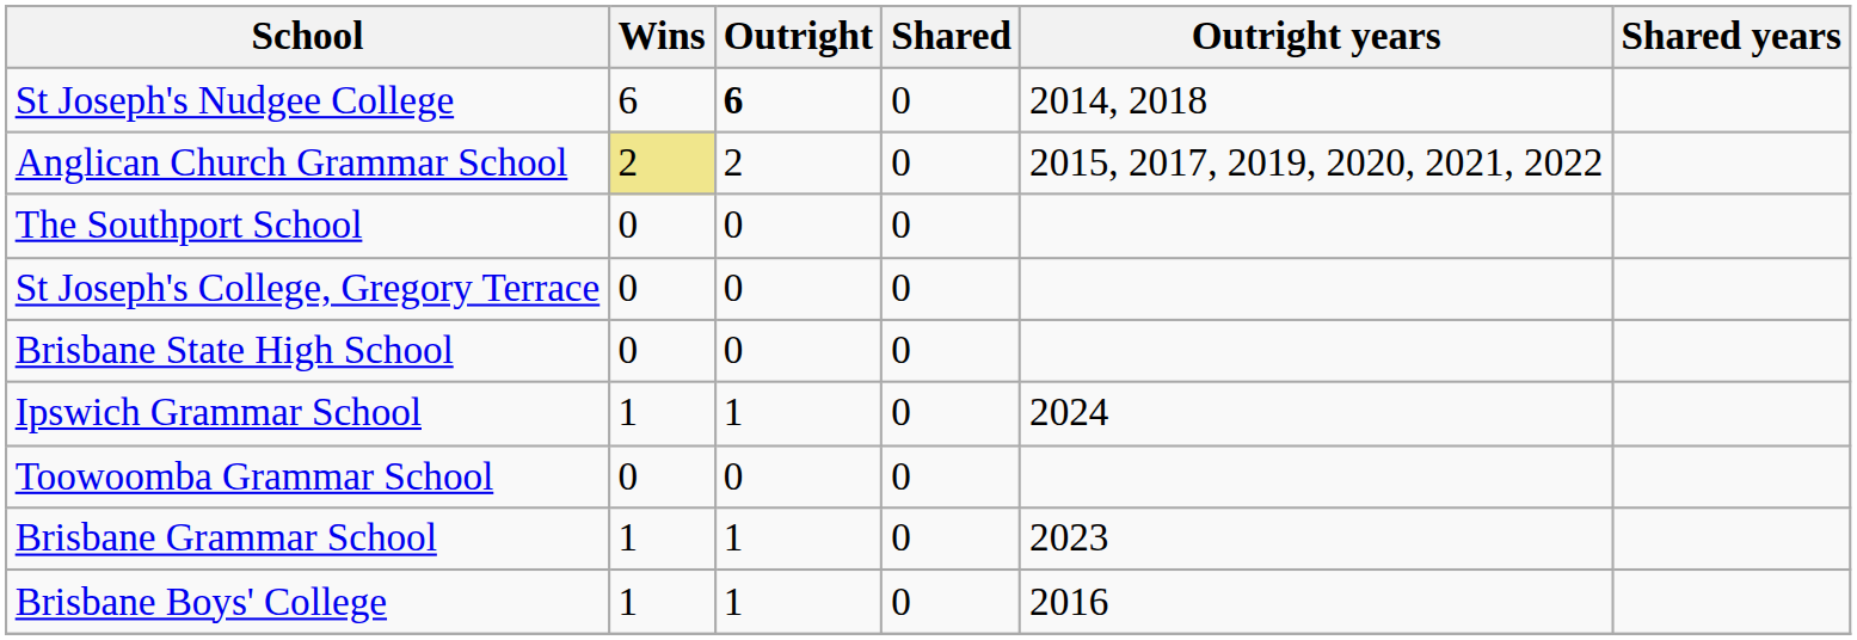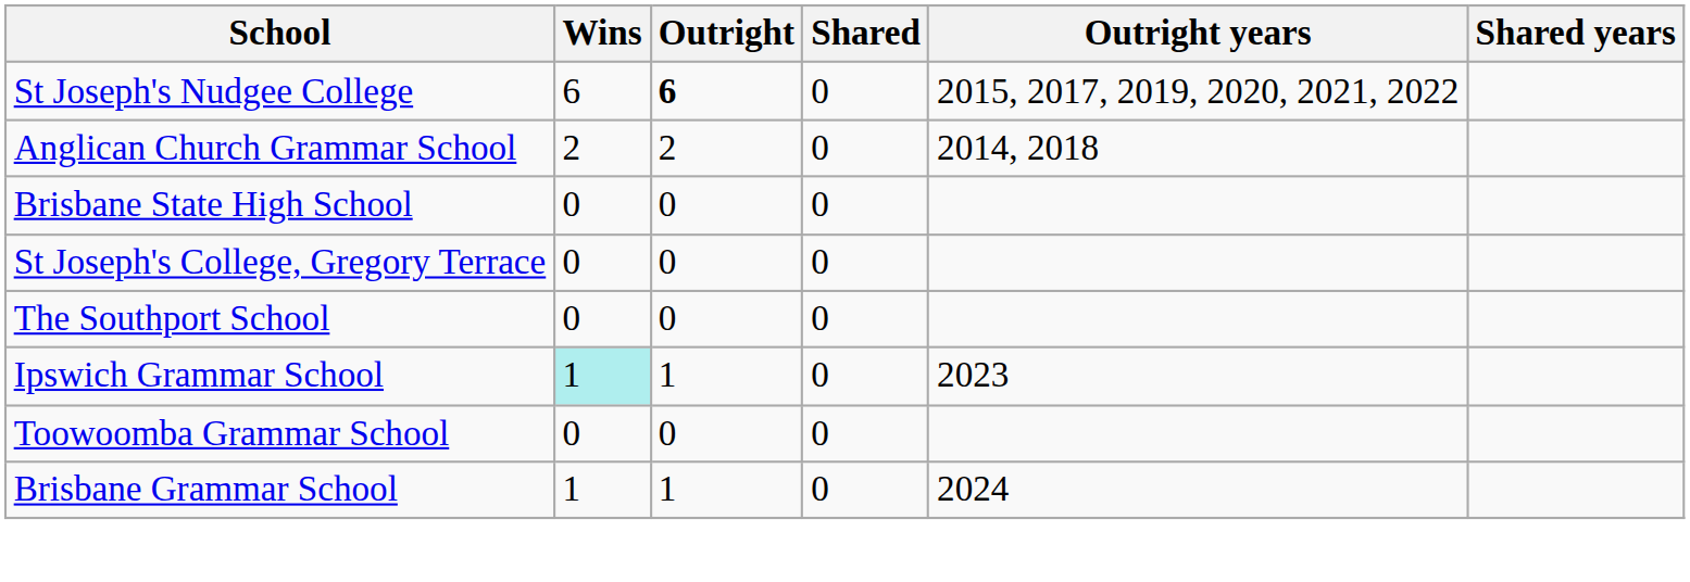 <table class="wikitable sortable">
 <tr>
 <th>School</th>
 <th>Wins</th>
 <th>Outright</th>
 <th>Shared</th>
 <th>Outright years</th>
 <th>Shared years</th>
 </tr>
 <tr>
 <td><a href='#'>St Joseph's Nudgee College</a></td>
 <td>6</td>
 <td><strong>6</strong></td>
 <td>0</td>
+<td>2015, 2017, 2019, 2020, 2021, 2022</td>
+<td></td>
+</tr>
+<tr>
+<td><a href='#'>Anglican Church Grammar School</a></td>
+<td>2</td>
+<td>2</td>
+<td>0</td>
 <td>2014, 2018</td>
 <td></td>
 </tr>
 <tr>
-<td><a href='#'>Anglican Church Grammar School</a></td>
-<td style="background: khaki;">2</td>
-<td>2</td>
-<td>0</td>
-<td>2015, 2017, 2019, 2020, 2021, 2022</td>
-<td></td>
-</tr>
-<tr>
-<td><a href='#'>The Southport School</a></td>
+<td><a href='#'>Brisbane State High School</a></td>
 <td>0</td>
 <td>0</td>
 <td>0</td>
 <td></td>
 <td></td>
 </tr>
 <tr>
 <td><a href='#'>St Joseph's College, Gregory Terrace</a></td>
 <td>0</td>
 <td>0</td>
 <td>0</td>
 <td></td>
 <td></td>
 </tr>
 <tr>
-<td><a href='#'>Brisbane State High School</a></td>
+<td><a href='#'>The Southport School</a></td>
 <td>0</td>
 <td>0</td>
 <td>0</td>
 <td></td>
 <td></td>
 </tr>
 <tr>
 <td><a href='#'>Ipswich Grammar School</a></td>
-<td>1</td>
+<td style="background: paleturquoise;">1</td>
 <td>1</td>
 <td>0</td>
-<td>2024</td>
+<td>2023</td>
 <td></td>
 </tr>
 <tr>
 <td><a href='#'>Toowoomba Grammar School</a></td>
 <td>0</td>
 <td>0</td>
 <td>0</td>
 <td></td>
 <td></td>
 </tr>
 <tr>
 <td><a href='#'>Brisbane Grammar School</a></td>
 <td>1</td>
 <td>1</td>
 <td>0</td>
-<td>2023</td>
-<td></td>
-</tr>
-<tr>
-<td><a href='#'>Brisbane Boys' College</a></td>
-<td>1</td>
-<td>1</td>
-<td>0</td>
-<td>2016</td>
+<td>2024</td>
 <td></td>
 </tr>
 <tr>
 </tr>
 </table>
